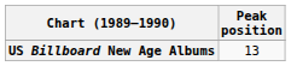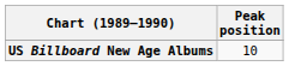 <table class="wikitable sortable plainrowheaders">
 <tr>
 <th scope="col">Chart (1989–1990)</th>
 <th scope="col">Peak<br>position</th>
 </tr>
 <tr>
 </tr>
 <tr>
 </tr>
 <tr>
 </tr>
 <tr>
 </tr>
 <tr>
 </tr>
 <tr>
 </tr>
 <tr>
 </tr>
 <tr>
 <th scope="row">US <em>Billboard</em> New Age Albums</th>
-<td align="center">13</td>
+<td align="center">10</td>
 </tr>
 </table>
